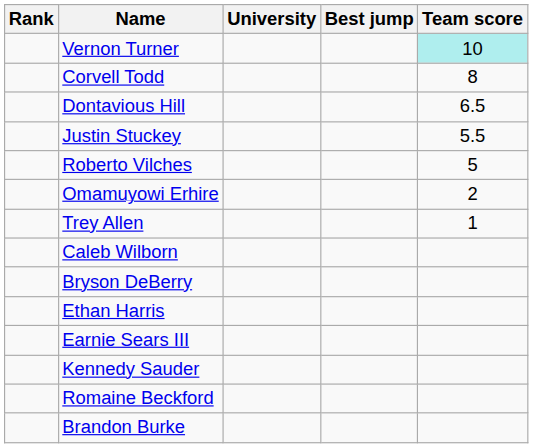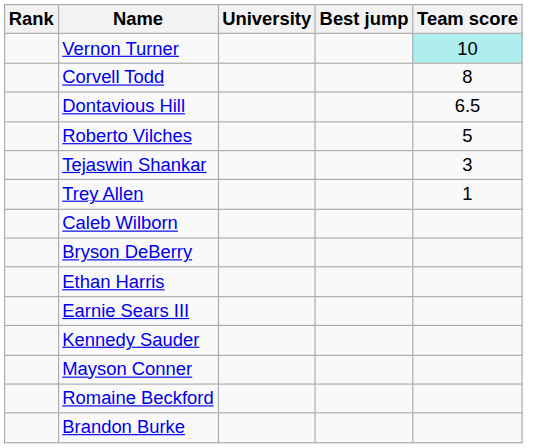 <table class="wikitable sortable" style="text-align:center">
 <tr>
 <th>Rank</th>
 <th>Name</th>
 <th>University</th>
 <th>Best jump</th>
 <th>Team score</th>
 </tr>
 <tr>
 <td></td>
 <td align=left> <a href='#'>Vernon Turner</a></td>
 <td></td>
 <td><strong> </strong></td>
 <td style="background: paleturquoise;">10</td>
 </tr>
 <tr>
 <td></td>
 <td align=left> <a href='#'>Corvell Todd</a></td>
 <td></td>
 <td><strong> </strong></td>
 <td>8</td>
 </tr>
 <tr>
 <td></td>
 <td align=left> <a href='#'>Dontavious Hill</a></td>
 <td></td>
 <td><strong></strong></td>
 <td>6.5</td>
 </tr>
 <tr>
 <td></td>
-<td align="left"> <a href='#'>Justin Stuckey</a></td>
-<td></td>
-<td><strong> </strong></td>
-<td>5.5</td>
-</tr>
-<tr>
-<td></td>
 <td align=left> <a href='#'>Roberto Vilches</a></td>
 <td></td>
 <td><strong></strong></td>
 <td>5</td>
 </tr>
 <tr>
 <td></td>
-<td align=left> <a href='#'>Omamuyowi Erhire</a></td>
+<td align=left> <a href='#'>Tejaswin Shankar</a></td>
 <td></td>
 <td><strong></strong></td>
-<td>2</td>
+<td>3</td>
 </tr>
 <tr>
 <td></td>
 <td align=left> <a href='#'>Trey Allen</a></td>
 <td></td>
 <td><strong> </strong></td>
 <td>1</td>
 </tr>
 <tr>
 <td></td>
 <td align=left> <a href='#'>Caleb Wilborn</a></td>
 <td></td>
 <td><strong></strong></td>
 <td></td>
 </tr>
 <tr>
 <td></td>
 <td align=left> <a href='#'>Bryson DeBerry</a></td>
 <td></td>
 <td><strong></strong></td>
 <td></td>
 </tr>
 <tr>
 <td></td>
 <td align=left> <a href='#'>Ethan Harris</a></td>
 <td></td>
 <td><strong></strong></td>
 <td></td>
 </tr>
 <tr>
 <td></td>
 <td align=left> <a href='#'>Earnie Sears III</a></td>
 <td></td>
 <td><strong></strong></td>
 <td></td>
 </tr>
 <tr>
 <td></td>
 <td align=left> <a href='#'>Kennedy Sauder</a></td>
 <td></td>
 <td><strong></strong></td>
 <td></td>
 </tr>
 <tr>
 <td></td>
+<td align=left> <a href='#'>Mayson Conner</a></td>
+<td></td>
+<td><strong></strong></td>
+<td></td>
+</tr>
+<tr>
+<td></td>
 <td align=left> <a href='#'>Romaine Beckford</a></td>
 <td></td>
 <td><strong></strong></td>
 <td></td>
 </tr>
 <tr>
 <td></td>
 <td align=left> <a href='#'>Brandon Burke</a></td>
 <td></td>
 <td><strong></strong></td>
 <td></td>
 </tr>
 </table>
